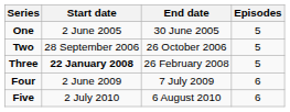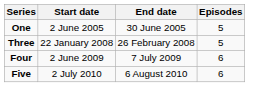 <table class="wikitable" style="text-align:center">
 <tr>
 <th>Series</th>
 <th>Start date</th>
 <th>End date</th>
 <th>Episodes</th>
 </tr>
 <tr>
 <td><strong>One</strong></td>
 <td>2 June 2005</td>
 <td>30 June 2005</td>
 <td>5</td>
 </tr>
 <tr>
-<td><strong>Two</strong></td>
-<td>28 September 2006</td>
-<td>26 October 2006</td>
-<td>5</td>
-</tr>
-<tr>
 <td><strong>Three</strong></td>
-<td><strong>22 January 2008</strong></td>
+<td>22 January 2008</td>
 <td>26 February 2008</td>
 <td>5</td>
 </tr>
 <tr>
 <td><strong>Four</strong></td>
 <td>2 June 2009</td>
 <td>7 July 2009</td>
 <td>6</td>
 </tr>
 <tr>
 <td><strong>Five</strong></td>
 <td>2 July 2010</td>
 <td>6 August 2010</td>
 <td>6</td>
 </tr>
 </table>
